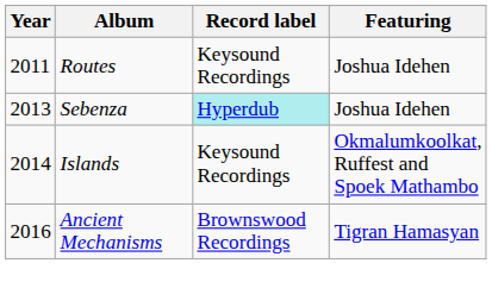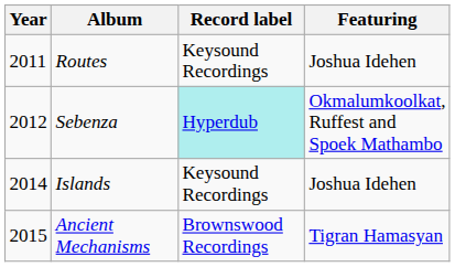 <table class="wikitable">
 <tr>
 <th align="center" width="20">Year</th>
 <th align="center" width="100">Album</th>
 <th align="center" width="100">Record label</th>
 <th align="center" width="50">Featuring</th>
 </tr>
 <tr>
 <td>2011</td>
 <td><em>Routes</em></td>
 <td>Keysound Recordings</td>
 <td>Joshua Idehen</td>
 </tr>
 <tr>
-<td>2013</td>
+<td>2012</td>
 <td><em>Sebenza</em></td>
 <td style="background: paleturquoise;"><a href='#'>Hyperdub</a></td>
-<td>Joshua Idehen</td>
+<td><a href='#'>Okmalumkoolkat</a>, Ruffest and <a href='#'>Spoek Mathambo</a></td>
 </tr>
 <tr>
 <td>2014</td>
 <td><em>Islands</em></td>
 <td>Keysound Recordings</td>
-<td><a href='#'>Okmalumkoolkat</a>, Ruffest and <a href='#'>Spoek Mathambo</a></td>
+<td>Joshua Idehen</td>
 </tr>
 <tr>
-<td>2016</td>
+<td>2015</td>
 <td><em><a href='#'>Ancient Mechanisms</a></em></td>
 <td><a href='#'>Brownswood Recordings</a></td>
 <td><a href='#'>Tigran Hamasyan</a></td>
 </tr>
 </table>
